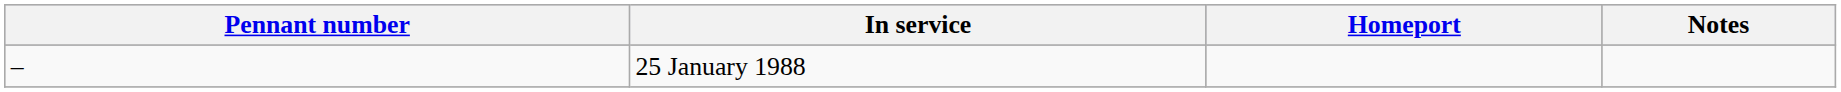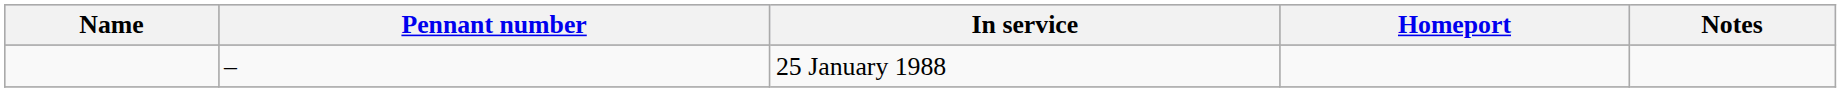 <table class="wikitable" width=90% style="text-align: left">
 <tr bgcolor=lavender>
+<th>Name</th>
 <th><a href='#'>Pennant number</a></th>
 <th>In service</th>
 <th><a href='#'>Homeport</a></th>
 <th>Notes</th>
 </tr>
 <tr>
+<td valign=top></td>
 <td>–</td>
 <td>25 January 1988</td>
 <td></td>
 <td></td>
 </tr>
 </table>
